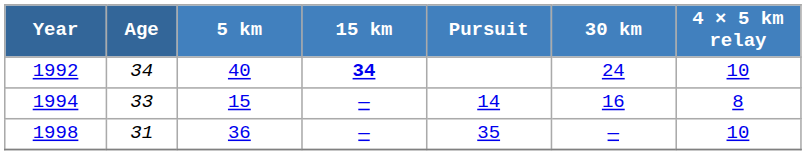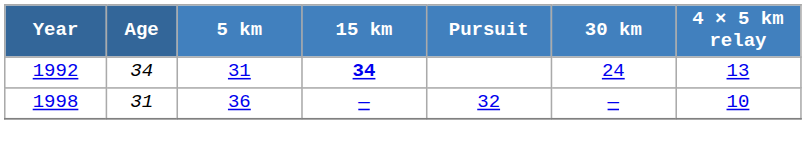 <table class="wikitable" style="font-size:95%; text-align:center; border:grey solid 1px; border-collapse:collapse; background:#ffffff;">
 <tr>
 <th style="background-color:#369; color:white; width:60px;"> Year </th>
 <th style="background-color:#369; color:white; width:40px;"> Age </th>
 <th style="background-color:#4180be; color:white; width:75px;"> 5 km </th>
 <th style="background-color:#4180be; color:white; width:75px;"> 15 km </th>
 <th style="background-color:#4180be; color:white; width:75px;"> Pursuit </th>
 <th style="background-color:#4180be; color:white; width:75px;"> 30 km </th>
 <th style="background-color:#4180be; color:white; width:75px;"> 4 × 5 km <br> relay </th>
 </tr>
 <tr>
 <td><a href='#'>1992</a></td>
 <td><em>34</em></td>
-<td><a href='#'>40</a></td>
+<td><a href='#'>31</a></td>
 <td><strong><a href='#'>34</a></strong></td>
 <td><a href='#'></a></td>
 <td><a href='#'>24</a></td>
-<td><a href='#'>10</a></td>
-</tr>
-<tr>
-<td><a href='#'>1994</a></td>
-<td><em>33</em></td>
-<td><a href='#'>15</a></td>
-<td><a href='#'>—</a></td>
-<td><a href='#'>14</a></td>
-<td><a href='#'>16</a></td>
-<td><a href='#'>8</a></td>
+<td><a href='#'>13</a></td>
 </tr>
 <tr>
 <td><a href='#'>1998</a></td>
 <td><em>31</em></td>
 <td><a href='#'>36</a></td>
 <td><a href='#'>—</a></td>
-<td><a href='#'>35</a></td>
+<td><a href='#'>32</a></td>
 <td><a href='#'>—</a></td>
 <td><a href='#'>10</a></td>
 </tr>
 <tr>
 </tr>
 </table>
